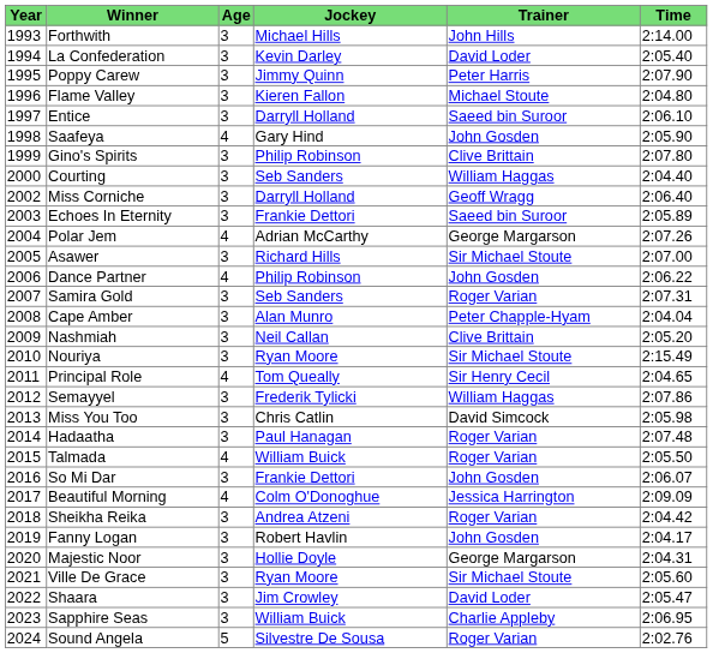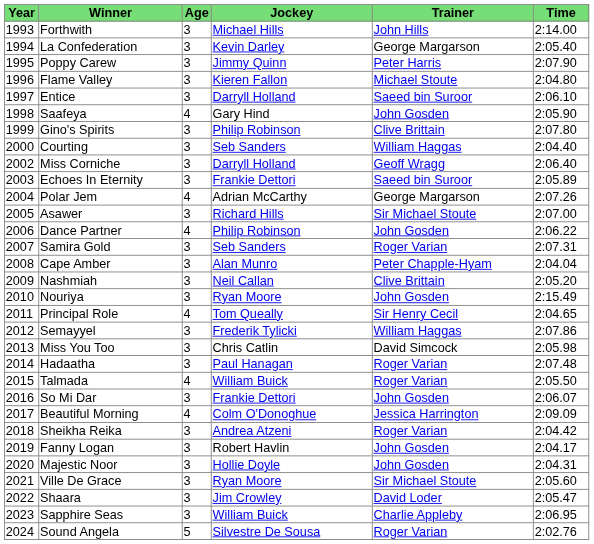 <table class = "sortable" | border="1" style="border-collapse: collapse; font-size:90%">
 <tr bgcolor="#77dd77" align="center">
 <th style="width:36px"><strong>Year</strong></th>
 <th style="width:160px"><strong>Winner</strong></th>
 <th style="width:30px"><strong>Age</strong></th>
 <th style="width:180px"><strong>Jockey</strong></th>
 <th style="width:180px"><strong>Trainer</strong></th>
 <th style="width:60px"><strong>Time</strong></th>
 </tr>
 <tr>
 <td>1993</td>
 <td>Forthwith</td>
 <td>3</td>
 <td><a href='#'>Michael Hills</a></td>
 <td><a href='#'>John Hills</a></td>
 <td>2:14.00</td>
 </tr>
 <tr>
 <td>1994</td>
 <td>La Confederation</td>
 <td>3</td>
 <td><a href='#'>Kevin Darley</a></td>
-<td><a href='#'>David Loder</a></td>
+<td>George Margarson</td>
 <td>2:05.40</td>
 </tr>
 <tr>
 <td>1995</td>
 <td>Poppy Carew</td>
 <td>3</td>
 <td><a href='#'>Jimmy Quinn</a></td>
 <td><a href='#'>Peter Harris</a></td>
 <td>2:07.90</td>
 </tr>
 <tr>
 <td>1996</td>
 <td>Flame Valley</td>
 <td>3</td>
 <td><a href='#'>Kieren Fallon</a></td>
 <td><a href='#'>Michael Stoute</a></td>
 <td>2:04.80</td>
 </tr>
 <tr>
 <td>1997</td>
 <td>Entice</td>
 <td>3</td>
 <td><a href='#'>Darryll Holland</a></td>
 <td><a href='#'>Saeed bin Suroor</a></td>
 <td>2:06.10</td>
 </tr>
 <tr>
 <td>1998</td>
 <td>Saafeya</td>
 <td>4</td>
 <td>Gary Hind</td>
 <td><a href='#'>John Gosden</a></td>
 <td>2:05.90</td>
 </tr>
 <tr>
 <td>1999</td>
 <td>Gino's Spirits</td>
 <td>3</td>
 <td><a href='#'>Philip Robinson</a></td>
 <td><a href='#'>Clive Brittain</a></td>
 <td>2:07.80</td>
 </tr>
 <tr>
 <td>2000</td>
 <td>Courting</td>
 <td>3</td>
 <td><a href='#'>Seb Sanders</a></td>
 <td><a href='#'>William Haggas</a></td>
 <td>2:04.40</td>
 </tr>
 <tr>
 <td>2002</td>
 <td>Miss Corniche</td>
 <td>3</td>
 <td><a href='#'>Darryll Holland</a></td>
 <td><a href='#'>Geoff Wragg</a></td>
 <td>2:06.40</td>
 </tr>
 <tr>
 <td>2003</td>
 <td>Echoes In Eternity</td>
 <td>3</td>
 <td><a href='#'>Frankie Dettori</a></td>
 <td><a href='#'>Saeed bin Suroor</a></td>
 <td>2:05.89</td>
 </tr>
 <tr>
 <td>2004</td>
 <td>Polar Jem</td>
 <td>4</td>
 <td>Adrian McCarthy</td>
 <td>George Margarson</td>
 <td>2:07.26</td>
 </tr>
 <tr>
 <td>2005</td>
 <td>Asawer</td>
 <td>3</td>
 <td><a href='#'>Richard Hills</a></td>
 <td><a href='#'>Sir Michael Stoute</a></td>
 <td>2:07.00</td>
 </tr>
 <tr>
 <td>2006</td>
 <td>Dance Partner</td>
 <td>4</td>
 <td><a href='#'>Philip Robinson</a></td>
 <td><a href='#'>John Gosden</a></td>
 <td>2:06.22</td>
 </tr>
 <tr>
 <td>2007</td>
 <td>Samira Gold</td>
 <td>3</td>
 <td><a href='#'>Seb Sanders</a></td>
 <td><a href='#'>Roger Varian</a></td>
 <td>2:07.31</td>
 </tr>
 <tr>
 <td>2008</td>
 <td>Cape Amber</td>
 <td>3</td>
 <td><a href='#'>Alan Munro</a></td>
 <td><a href='#'>Peter Chapple-Hyam</a></td>
 <td>2:04.04</td>
 </tr>
 <tr>
 <td>2009</td>
 <td>Nashmiah</td>
 <td>3</td>
 <td><a href='#'>Neil Callan</a></td>
 <td><a href='#'>Clive Brittain</a></td>
 <td>2:05.20</td>
 </tr>
 <tr>
 <td>2010</td>
 <td>Nouriya</td>
 <td>3</td>
 <td><a href='#'>Ryan Moore</a></td>
-<td><a href='#'>Sir Michael Stoute</a></td>
+<td><a href='#'>John Gosden</a></td>
 <td>2:15.49</td>
 </tr>
 <tr>
 <td>2011</td>
 <td>Principal Role</td>
 <td>4</td>
 <td><a href='#'>Tom Queally</a></td>
 <td><a href='#'>Sir Henry Cecil</a></td>
 <td>2:04.65</td>
 </tr>
 <tr>
 <td>2012</td>
 <td>Semayyel </td>
 <td>3</td>
 <td><a href='#'>Frederik Tylicki</a></td>
 <td><a href='#'>William Haggas</a></td>
 <td>2:07.86</td>
 </tr>
 <tr>
 <td>2013</td>
 <td>Miss You Too</td>
 <td>3</td>
 <td>Chris Catlin</td>
 <td>David Simcock</td>
 <td>2:05.98</td>
 </tr>
 <tr>
 <td>2014</td>
 <td>Hadaatha</td>
 <td>3</td>
 <td><a href='#'>Paul Hanagan</a></td>
 <td><a href='#'>Roger Varian</a></td>
 <td>2:07.48</td>
 </tr>
 <tr>
 <td>2015</td>
 <td>Talmada</td>
 <td>4</td>
 <td><a href='#'>William Buick</a></td>
 <td><a href='#'>Roger Varian</a></td>
 <td>2:05.50</td>
 </tr>
 <tr>
 <td>2016</td>
 <td>So Mi Dar</td>
 <td>3</td>
 <td><a href='#'>Frankie Dettori</a></td>
 <td><a href='#'>John Gosden</a></td>
 <td>2:06.07</td>
 </tr>
 <tr>
 <td>2017</td>
 <td>Beautiful Morning</td>
 <td>4</td>
 <td><a href='#'>Colm O'Donoghue</a></td>
 <td><a href='#'>Jessica Harrington</a></td>
 <td>2:09.09</td>
 </tr>
 <tr>
 <td>2018</td>
 <td>Sheikha Reika</td>
 <td>3</td>
 <td><a href='#'>Andrea Atzeni</a></td>
 <td><a href='#'>Roger Varian</a></td>
 <td>2:04.42</td>
 </tr>
 <tr>
 <td>2019</td>
 <td>Fanny Logan</td>
 <td>3</td>
 <td>Robert Havlin</td>
 <td><a href='#'>John Gosden</a></td>
 <td>2:04.17</td>
 </tr>
 <tr>
 <td>2020</td>
 <td>Majestic Noor</td>
 <td>3</td>
 <td><a href='#'>Hollie Doyle</a></td>
-<td>George Margarson</td>
+<td><a href='#'>John Gosden</a></td>
 <td>2:04.31</td>
 </tr>
 <tr>
 <td>2021</td>
 <td>Ville De Grace</td>
 <td>3</td>
 <td><a href='#'>Ryan Moore</a></td>
 <td><a href='#'>Sir Michael Stoute</a></td>
 <td>2:05.60</td>
 </tr>
 <tr>
 <td>2022</td>
 <td>Shaara</td>
 <td>3</td>
 <td><a href='#'>Jim Crowley</a></td>
 <td><a href='#'>David Loder</a></td>
 <td>2:05.47</td>
 </tr>
 <tr>
 <td>2023</td>
 <td>Sapphire Seas</td>
 <td>3</td>
 <td><a href='#'>William Buick</a></td>
 <td><a href='#'>Charlie Appleby</a></td>
 <td>2:06.95</td>
 </tr>
 <tr>
 <td>2024</td>
 <td>Sound Angela</td>
 <td>5</td>
 <td><a href='#'>Silvestre De Sousa</a></td>
 <td><a href='#'>Roger Varian</a></td>
 <td>2:02.76</td>
 </tr>
 </table>
